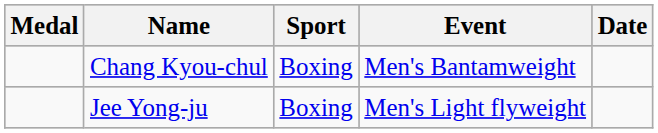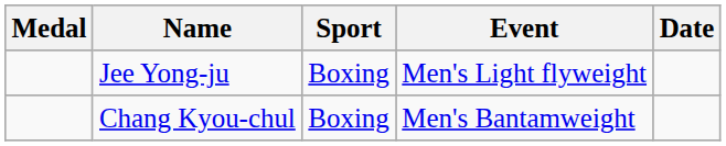 <table class="wikitable sortable" style="font-size:95%;">
 <tr>
 <th>Medal</th>
 <th>Name</th>
 <th>Sport</th>
 <th>Event</th>
 <th>Date</th>
 </tr>
 <tr>
 <td></td>
+<td><a href='#'>Jee Yong-ju</a></td>
+<td><a href='#'>Boxing</a></td>
+<td><a href='#'>Men's Light flyweight</a></td>
+<td></td>
+</tr>
+<tr>
+<td></td>
 <td><a href='#'>Chang Kyou-chul</a></td>
 <td><a href='#'>Boxing</a></td>
 <td><a href='#'>Men's Bantamweight</a></td>
 <td></td>
 </tr>
-<tr>
-<td></td>
-<td><a href='#'>Jee Yong-ju</a></td>
-<td><a href='#'>Boxing</a></td>
-<td><a href='#'>Men's Light flyweight</a></td>
-<td></td>
-</tr>
 </table>
